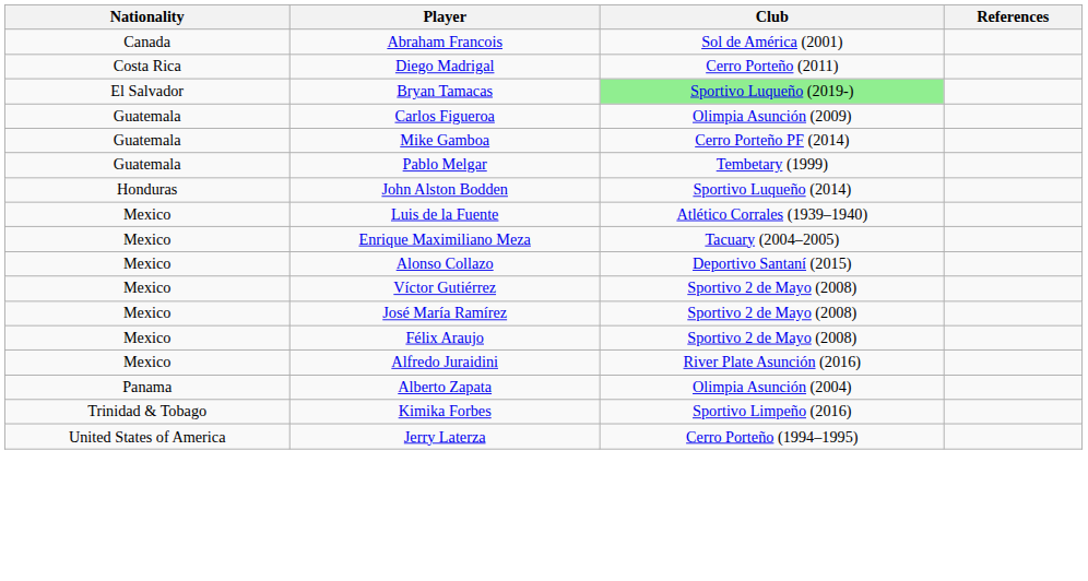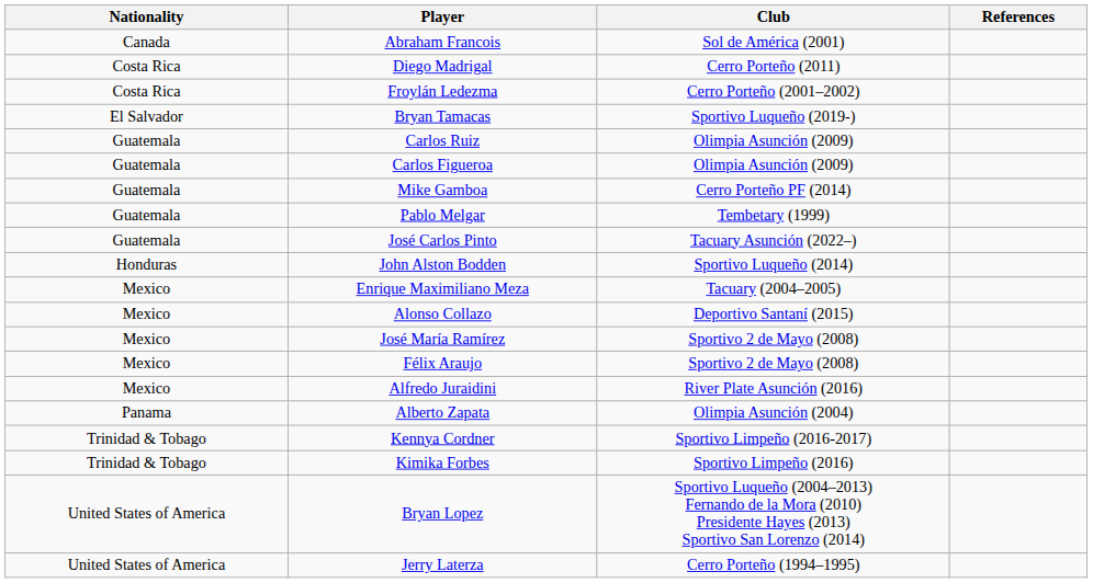 <table class="wikitable sortable"  style="text-align:center; width:70%;">
 <tr>
 <th>Nationality</th>
 <th>Player</th>
 <th>Club</th>
 <th>References</th>
 </tr>
 <tr>
 <td> Canada</td>
 <td><a href='#'>Abraham Francois</a></td>
 <td><a href='#'>Sol de América</a> (2001)</td>
 <td></td>
 </tr>
 <tr>
 <td> Costa Rica</td>
 <td><a href='#'>Diego Madrigal</a></td>
 <td><a href='#'>Cerro Porteño</a> (2011)</td>
 <td></td>
 </tr>
 <tr>
+<td> Costa Rica</td>
+<td><a href='#'>Froylán Ledezma</a></td>
+<td><a href='#'>Cerro Porteño</a> (2001–2002)</td>
+<td></td>
+</tr>
+<tr>
 <td> El Salvador</td>
 <td><a href='#'>Bryan Tamacas</a></td>
-<td style="background: lightgreen;"><a href='#'>Sportivo Luqueño</a> (2019-)</td>
+<td><a href='#'>Sportivo Luqueño</a> (2019-)</td>
+<td></td>
+</tr>
+<tr>
+<td> Guatemala</td>
+<td><a href='#'>Carlos Ruiz</a></td>
+<td><a href='#'>Olimpia Asunción</a> (2009)</td>
 <td></td>
 </tr>
 <tr>
 <td> Guatemala</td>
 <td><a href='#'>Carlos Figueroa</a></td>
 <td><a href='#'>Olimpia Asunción</a> (2009)</td>
 <td></td>
 </tr>
 <tr>
 <td> Guatemala</td>
 <td><a href='#'>Mike Gamboa</a></td>
 <td><a href='#'>Cerro Porteño PF</a> (2014)</td>
 <td></td>
 </tr>
 <tr>
 <td> Guatemala</td>
 <td><a href='#'>Pablo Melgar</a></td>
 <td><a href='#'>Tembetary</a> (1999)</td>
 <td></td>
 </tr>
 <tr>
+<td> Guatemala</td>
+<td><a href='#'>José Carlos Pinto</a></td>
+<td><a href='#'>Tacuary Asunción</a> (2022–)</td>
+<td></td>
+</tr>
+<tr>
 <td> Honduras</td>
 <td><a href='#'>John Alston Bodden</a></td>
 <td><a href='#'>Sportivo Luqueño</a> (2014)</td>
-<td></td>
-</tr>
-<tr>
-<td> Mexico</td>
-<td><a href='#'>Luis de la Fuente</a></td>
-<td><a href='#'>Atlético Corrales</a> (1939–1940)</td>
 <td></td>
 </tr>
 <tr>
 <td> Mexico</td>
 <td><a href='#'>Enrique Maximiliano Meza</a></td>
 <td><a href='#'>Tacuary</a> (2004–2005)</td>
 <td></td>
 </tr>
 <tr>
 <td> Mexico</td>
 <td><a href='#'>Alonso Collazo</a></td>
 <td><a href='#'>Deportivo Santaní</a> (2015)</td>
-<td></td>
-</tr>
-<tr>
-<td> Mexico</td>
-<td><a href='#'>Víctor Gutiérrez</a></td>
-<td><a href='#'>Sportivo 2 de Mayo</a> (2008)</td>
 <td></td>
 </tr>
 <tr>
 <td> Mexico</td>
 <td><a href='#'>José María Ramírez</a></td>
 <td><a href='#'>Sportivo 2 de Mayo</a> (2008)</td>
 <td></td>
 </tr>
 <tr>
 <td> Mexico</td>
 <td><a href='#'>Félix Araujo</a></td>
 <td><a href='#'>Sportivo 2 de Mayo</a> (2008)</td>
 <td></td>
 </tr>
 <tr>
 <td> Mexico</td>
 <td><a href='#'>Alfredo Juraidini</a></td>
 <td><a href='#'>River Plate Asunción</a> (2016)</td>
 <td></td>
 </tr>
 <tr>
 <td> Panama</td>
 <td><a href='#'>Alberto Zapata</a></td>
 <td><a href='#'>Olimpia Asunción</a> (2004)</td>
 <td></td>
 </tr>
 <tr>
 <td> Trinidad & Tobago</td>
+<td><a href='#'>Kennya Cordner</a></td>
+<td><a href='#'>Sportivo Limpeño</a> (2016-2017)</td>
+<td></td>
+</tr>
+<tr>
+<td> Trinidad & Tobago</td>
 <td><a href='#'>Kimika Forbes</a></td>
 <td><a href='#'>Sportivo Limpeño</a> (2016)</td>
+<td></td>
+</tr>
+<tr>
+<td> United States of America</td>
+<td><a href='#'>Bryan Lopez</a></td>
+<td><a href='#'>Sportivo Luqueño</a> (2004–2013)<br><a href='#'>Fernando de la Mora</a> (2010)<br><a href='#'>Presidente Hayes</a> (2013)<br><a href='#'>Sportivo San Lorenzo</a> (2014)</td>
 <td></td>
 </tr>
 <tr>
 <td> United States of America</td>
 <td><a href='#'>Jerry Laterza</a></td>
 <td><a href='#'>Cerro Porteño</a> (1994–1995)</td>
 <td></td>
 </tr>
 </table>
